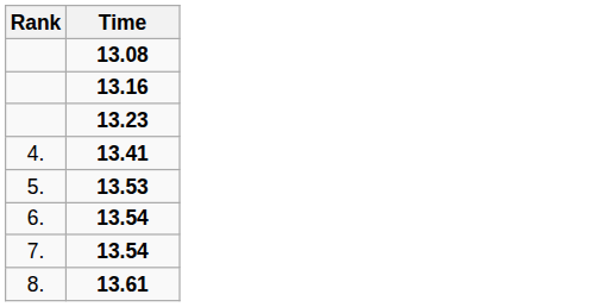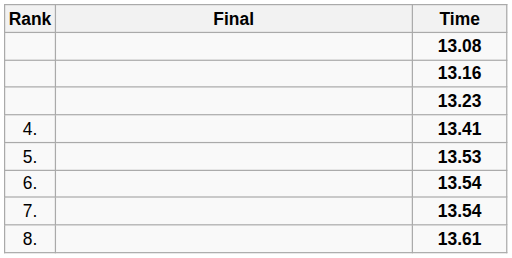 <table class="wikitable" style="border-collapse: collapse; font-size: 90%;">
 <tr>
 <th>Rank</th>
+<th style="width: 20em">Final</th>
 <th style="width: 5em">Time</th>
 </tr>
 <tr>
 <td align="center"></td>
+<td></td>
 <td align="center"><strong>13.08</strong></td>
 </tr>
 <tr>
 <td align="center"></td>
+<td></td>
 <td align="center"><strong>13.16</strong></td>
 </tr>
 <tr>
 <td align="center"></td>
+<td></td>
 <td align="center"><strong>13.23</strong></td>
 </tr>
 <tr>
 <td align="center">4.</td>
+<td></td>
 <td align="center"><strong>13.41</strong></td>
 </tr>
 <tr>
 <td align="center">5.</td>
+<td></td>
 <td align="center"><strong>13.53</strong></td>
 </tr>
 <tr>
 <td align="center">6.</td>
+<td></td>
 <td align="center"><strong>13.54</strong></td>
 </tr>
 <tr>
 <td align="center">7.</td>
+<td></td>
 <td align="center"><strong>13.54</strong></td>
 </tr>
 <tr>
 <td align="center">8.</td>
+<td></td>
 <td align="center"><strong>13.61</strong></td>
 </tr>
 </table>
